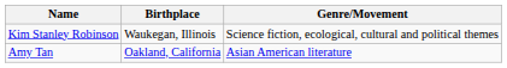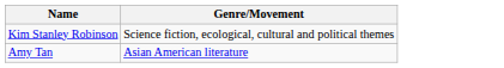 <table class="wikitable">
 <tr>
 <th>Name</th>
-<th>Birthplace</th>
 <th>Genre/Movement</th>
 </tr>
 <tr>
 <td><a href='#'>Kim Stanley Robinson</a></td>
-<td>Waukegan, Illinois</td>
 <td>Science fiction, ecological, cultural and political themes</td>
 </tr>
 <tr>
 <td><a href='#'>Amy Tan</a></td>
-<td><a href='#'>Oakland, California</a></td>
 <td><a href='#'>Asian American literature</a></td>
 </tr>
 </table>
